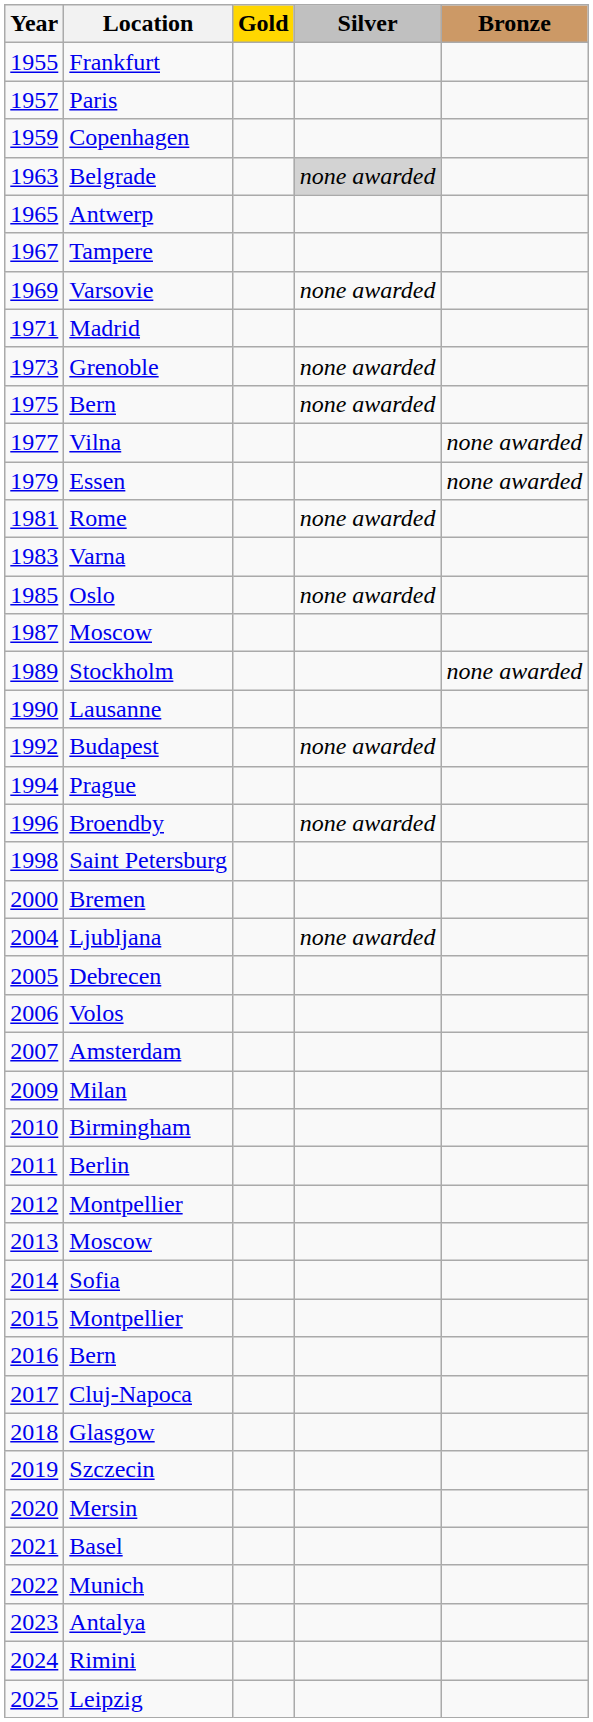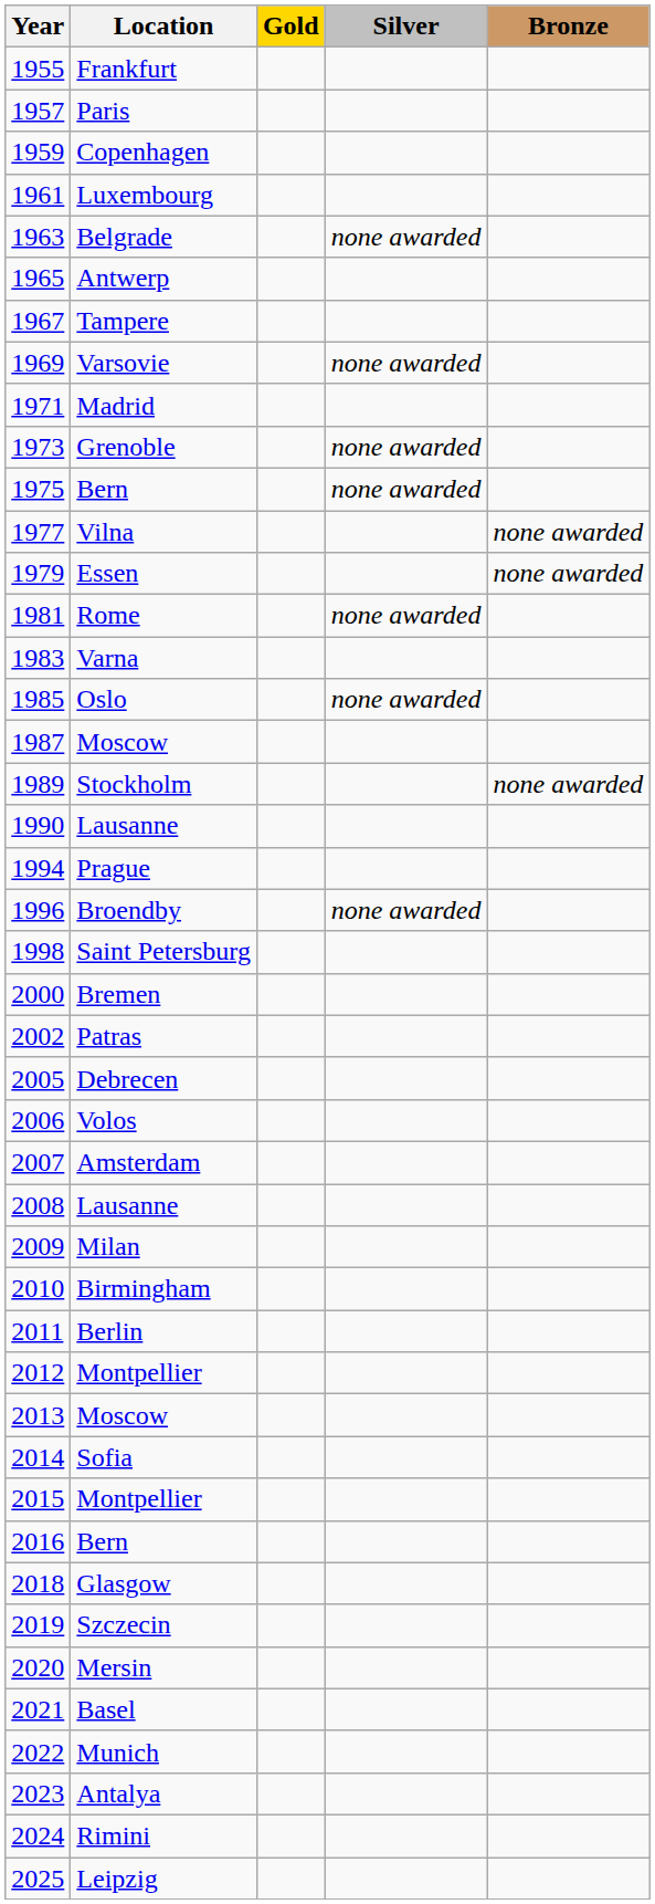 <table class="wikitable">
 <tr>
 <th>Year</th>
 <th>Location</th>
 <th style="background-color:gold;">Gold</th>
 <th style="background-color:silver;">Silver</th>
 <th style="background-color:#cc9966;">Bronze</th>
 </tr>
 <tr>
 <td><a href='#'>1955</a></td>
 <td> <a href='#'>Frankfurt</a></td>
 <td></td>
 <td></td>
 <td></td>
 </tr>
 <tr>
 <td><a href='#'>1957</a></td>
 <td> <a href='#'>Paris</a></td>
 <td></td>
 <td></td>
 <td></td>
 </tr>
 <tr>
 <td><a href='#'>1959</a></td>
 <td> <a href='#'>Copenhagen</a></td>
 <td></td>
 <td></td>
 <td><br></td>
 </tr>
 <tr>
+<td><a href='#'>1961</a></td>
+<td> <a href='#'>Luxembourg</a></td>
+<td></td>
+<td></td>
+<td></td>
+</tr>
+<tr>
 <td><a href='#'>1963</a></td>
 <td> <a href='#'>Belgrade</a></td>
 <td><br></td>
-<td style="background: lightgrey;"><em>none awarded</em></td>
+<td><em>none awarded</em></td>
 <td></td>
 </tr>
 <tr>
 <td><a href='#'>1965</a></td>
 <td> <a href='#'>Antwerp</a></td>
 <td></td>
 <td></td>
 <td></td>
 </tr>
 <tr>
 <td><a href='#'>1967</a></td>
 <td> <a href='#'>Tampere</a></td>
 <td></td>
 <td></td>
 <td><br></td>
 </tr>
 <tr>
 <td><a href='#'>1969</a></td>
 <td> <a href='#'>Varsovie</a></td>
 <td><br></td>
 <td><em>none awarded</em></td>
 <td></td>
 </tr>
 <tr>
 <td><a href='#'>1971</a></td>
 <td> <a href='#'>Madrid</a></td>
 <td></td>
 <td></td>
 <td></td>
 </tr>
 <tr>
 <td><a href='#'>1973</a></td>
 <td> <a href='#'>Grenoble</a></td>
 <td><br></td>
 <td><em>none awarded</em></td>
 <td></td>
 </tr>
 <tr>
 <td><a href='#'>1975</a></td>
 <td> <a href='#'>Bern</a></td>
 <td><br></td>
 <td><em>none awarded</em></td>
 <td></td>
 </tr>
 <tr>
 <td><a href='#'>1977</a></td>
 <td> <a href='#'>Vilna</a></td>
 <td></td>
 <td><br></td>
 <td><em>none awarded</em></td>
 </tr>
 <tr>
 <td><a href='#'>1979</a></td>
 <td> <a href='#'>Essen</a></td>
 <td></td>
 <td><br></td>
 <td><em>none awarded</em></td>
 </tr>
 <tr>
 <td><a href='#'>1981</a></td>
 <td> <a href='#'>Rome</a></td>
 <td><br></td>
 <td><em>none awarded</em></td>
 <td></td>
 </tr>
 <tr>
 <td><a href='#'>1983</a></td>
 <td> <a href='#'>Varna</a></td>
 <td></td>
 <td></td>
 <td></td>
 </tr>
 <tr>
 <td><a href='#'>1985</a></td>
 <td> <a href='#'>Oslo</a></td>
 <td><br></td>
 <td><em>none awarded</em></td>
 <td></td>
 </tr>
 <tr>
 <td><a href='#'>1987</a></td>
 <td> <a href='#'>Moscow</a></td>
 <td></td>
 <td></td>
 <td></td>
 </tr>
 <tr>
 <td><a href='#'>1989</a></td>
 <td> <a href='#'>Stockholm</a></td>
 <td></td>
 <td><br></td>
 <td><em>none awarded</em></td>
 </tr>
 <tr>
 <td><a href='#'>1990</a></td>
 <td> <a href='#'>Lausanne</a></td>
 <td></td>
 <td></td>
 <td><br></td>
 </tr>
 <tr>
-<td><a href='#'>1992</a></td>
-<td> <a href='#'>Budapest</a></td>
-<td><br></td>
-<td><em>none awarded</em></td>
-<td></td>
-</tr>
-<tr>
 <td><a href='#'>1994</a></td>
 <td> <a href='#'>Prague</a></td>
 <td></td>
 <td></td>
 <td></td>
 </tr>
 <tr>
 <td><a href='#'>1996</a></td>
 <td> <a href='#'>Broendby</a></td>
 <td><br></td>
 <td><em>none awarded</em></td>
 <td><br></td>
 </tr>
 <tr>
 <td><a href='#'>1998</a></td>
 <td> <a href='#'>Saint Petersburg</a></td>
 <td></td>
 <td></td>
 <td></td>
 </tr>
 <tr>
 <td><a href='#'>2000</a></td>
 <td> <a href='#'>Bremen</a></td>
 <td></td>
 <td></td>
 <td></td>
 </tr>
 <tr>
-<td><a href='#'>2004</a></td>
-<td> <a href='#'>Ljubljana</a></td>
-<td><br></td>
-<td><em>none awarded</em></td>
+<td><a href='#'>2002</a></td>
+<td> <a href='#'>Patras</a></td>
+<td></td>
+<td></td>
 <td></td>
 </tr>
 <tr>
 <td><a href='#'>2005</a></td>
 <td> <a href='#'>Debrecen</a></td>
 <td></td>
 <td></td>
 <td></td>
 </tr>
 <tr>
 <td><a href='#'>2006</a></td>
 <td> <a href='#'>Volos</a></td>
 <td></td>
 <td></td>
 <td></td>
 </tr>
 <tr>
 <td><a href='#'>2007</a></td>
 <td> <a href='#'>Amsterdam</a></td>
 <td></td>
 <td></td>
 <td></td>
+</tr>
+<tr>
+<td><a href='#'>2008</a></td>
+<td> <a href='#'>Lausanne</a></td>
+<td></td>
+<td></td>
+<td><br></td>
 </tr>
 <tr>
 <td><a href='#'>2009</a></td>
 <td> <a href='#'>Milan</a></td>
 <td></td>
 <td></td>
 <td></td>
 </tr>
 <tr>
 <td><a href='#'>2010</a></td>
 <td> <a href='#'>Birmingham</a></td>
 <td></td>
 <td></td>
 <td><br></td>
 </tr>
 <tr>
 <td><a href='#'>2011</a></td>
 <td> <a href='#'>Berlin</a></td>
 <td></td>
 <td></td>
 <td></td>
 </tr>
 <tr>
 <td><a href='#'>2012</a></td>
 <td> <a href='#'>Montpellier</a></td>
 <td></td>
 <td></td>
 <td></td>
 </tr>
 <tr>
 <td><a href='#'>2013</a></td>
 <td> <a href='#'>Moscow</a></td>
 <td></td>
 <td></td>
 <td></td>
 </tr>
 <tr>
 <td><a href='#'>2014</a></td>
 <td> <a href='#'>Sofia</a></td>
 <td></td>
 <td></td>
 <td></td>
 </tr>
 <tr>
 <td><a href='#'>2015</a></td>
 <td> <a href='#'>Montpellier</a></td>
 <td></td>
 <td></td>
 <td></td>
 </tr>
 <tr>
 <td><a href='#'>2016</a></td>
 <td> <a href='#'>Bern</a></td>
-<td></td>
-<td></td>
-<td></td>
-</tr>
-<tr>
-<td><a href='#'>2017</a></td>
-<td> <a href='#'>Cluj-Napoca</a></td>
 <td></td>
 <td></td>
 <td></td>
 </tr>
 <tr>
 <td><a href='#'>2018</a></td>
 <td> <a href='#'>Glasgow</a></td>
 <td></td>
 <td></td>
 <td></td>
 </tr>
 <tr>
 <td><a href='#'>2019</a></td>
 <td> <a href='#'>Szczecin</a></td>
 <td></td>
 <td></td>
 <td></td>
 </tr>
 <tr>
 <td><a href='#'>2020</a></td>
 <td> <a href='#'>Mersin</a></td>
 <td></td>
 <td></td>
 <td></td>
 </tr>
 <tr>
 <td><a href='#'>2021</a></td>
 <td> <a href='#'>Basel</a></td>
 <td></td>
 <td></td>
 <td></td>
 </tr>
 <tr>
 <td><a href='#'>2022</a></td>
 <td> <a href='#'>Munich</a></td>
 <td></td>
 <td></td>
 <td></td>
 </tr>
 <tr>
 <td><a href='#'>2023</a></td>
 <td> <a href='#'>Antalya</a></td>
 <td></td>
 <td></td>
 <td></td>
 </tr>
 <tr>
 <td><a href='#'>2024</a></td>
 <td> <a href='#'>Rimini</a></td>
 <td></td>
 <td></td>
 <td></td>
 </tr>
 <tr>
 <td><a href='#'>2025</a></td>
 <td> <a href='#'>Leipzig</a></td>
 <td></td>
 <td></td>
 <td></td>
 </tr>
 </table>
